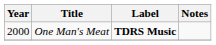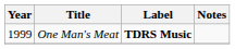 <table class="wikitable">
 <tr>
 <th>Year</th>
 <th>Title</th>
 <th>Label</th>
 <th>Notes</th>
 </tr>
 <tr>
-<td>2000</td>
+<td>1999</td>
 <td><em>One Man's Meat</em></td>
 <td><strong>TDRS Music</strong></td>
 <td></td>
 </tr>
 <tr>
 </tr>
 </table>
